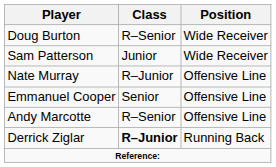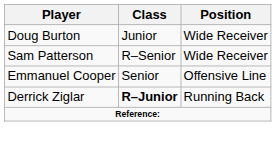 <table class="wikitable" border="1">
 <tr>
 <th>Player</th>
 <th>Class</th>
 <th>Position</th>
 </tr>
 <tr>
 <td>Doug Burton</td>
+<td>Junior</td>
+<td>Wide Receiver</td>
+</tr>
+<tr>
+<td>Sam Patterson</td>
 <td>R–Senior</td>
 <td>Wide Receiver</td>
 </tr>
 <tr>
-<td>Sam Patterson</td>
-<td>Junior</td>
-<td>Wide Receiver</td>
-</tr>
-<tr>
-<td>Nate Murray</td>
-<td>R–Junior</td>
-<td>Offensive Line</td>
-</tr>
-<tr>
 <td>Emmanuel Cooper</td>
 <td>Senior</td>
-<td>Offensive Line</td>
-</tr>
-<tr>
-<td>Andy Marcotte</td>
-<td>R–Senior</td>
 <td>Offensive Line</td>
 </tr>
 <tr>
 <td>Derrick Ziglar</td>
 <td><strong>R–Junior</strong></td>
 <td>Running Back</td>
 </tr>
 <tr>
 <td colspan="3" style="font-size: 8pt" align="center"><strong>Reference:</strong></td>
 </tr>
 </table>
